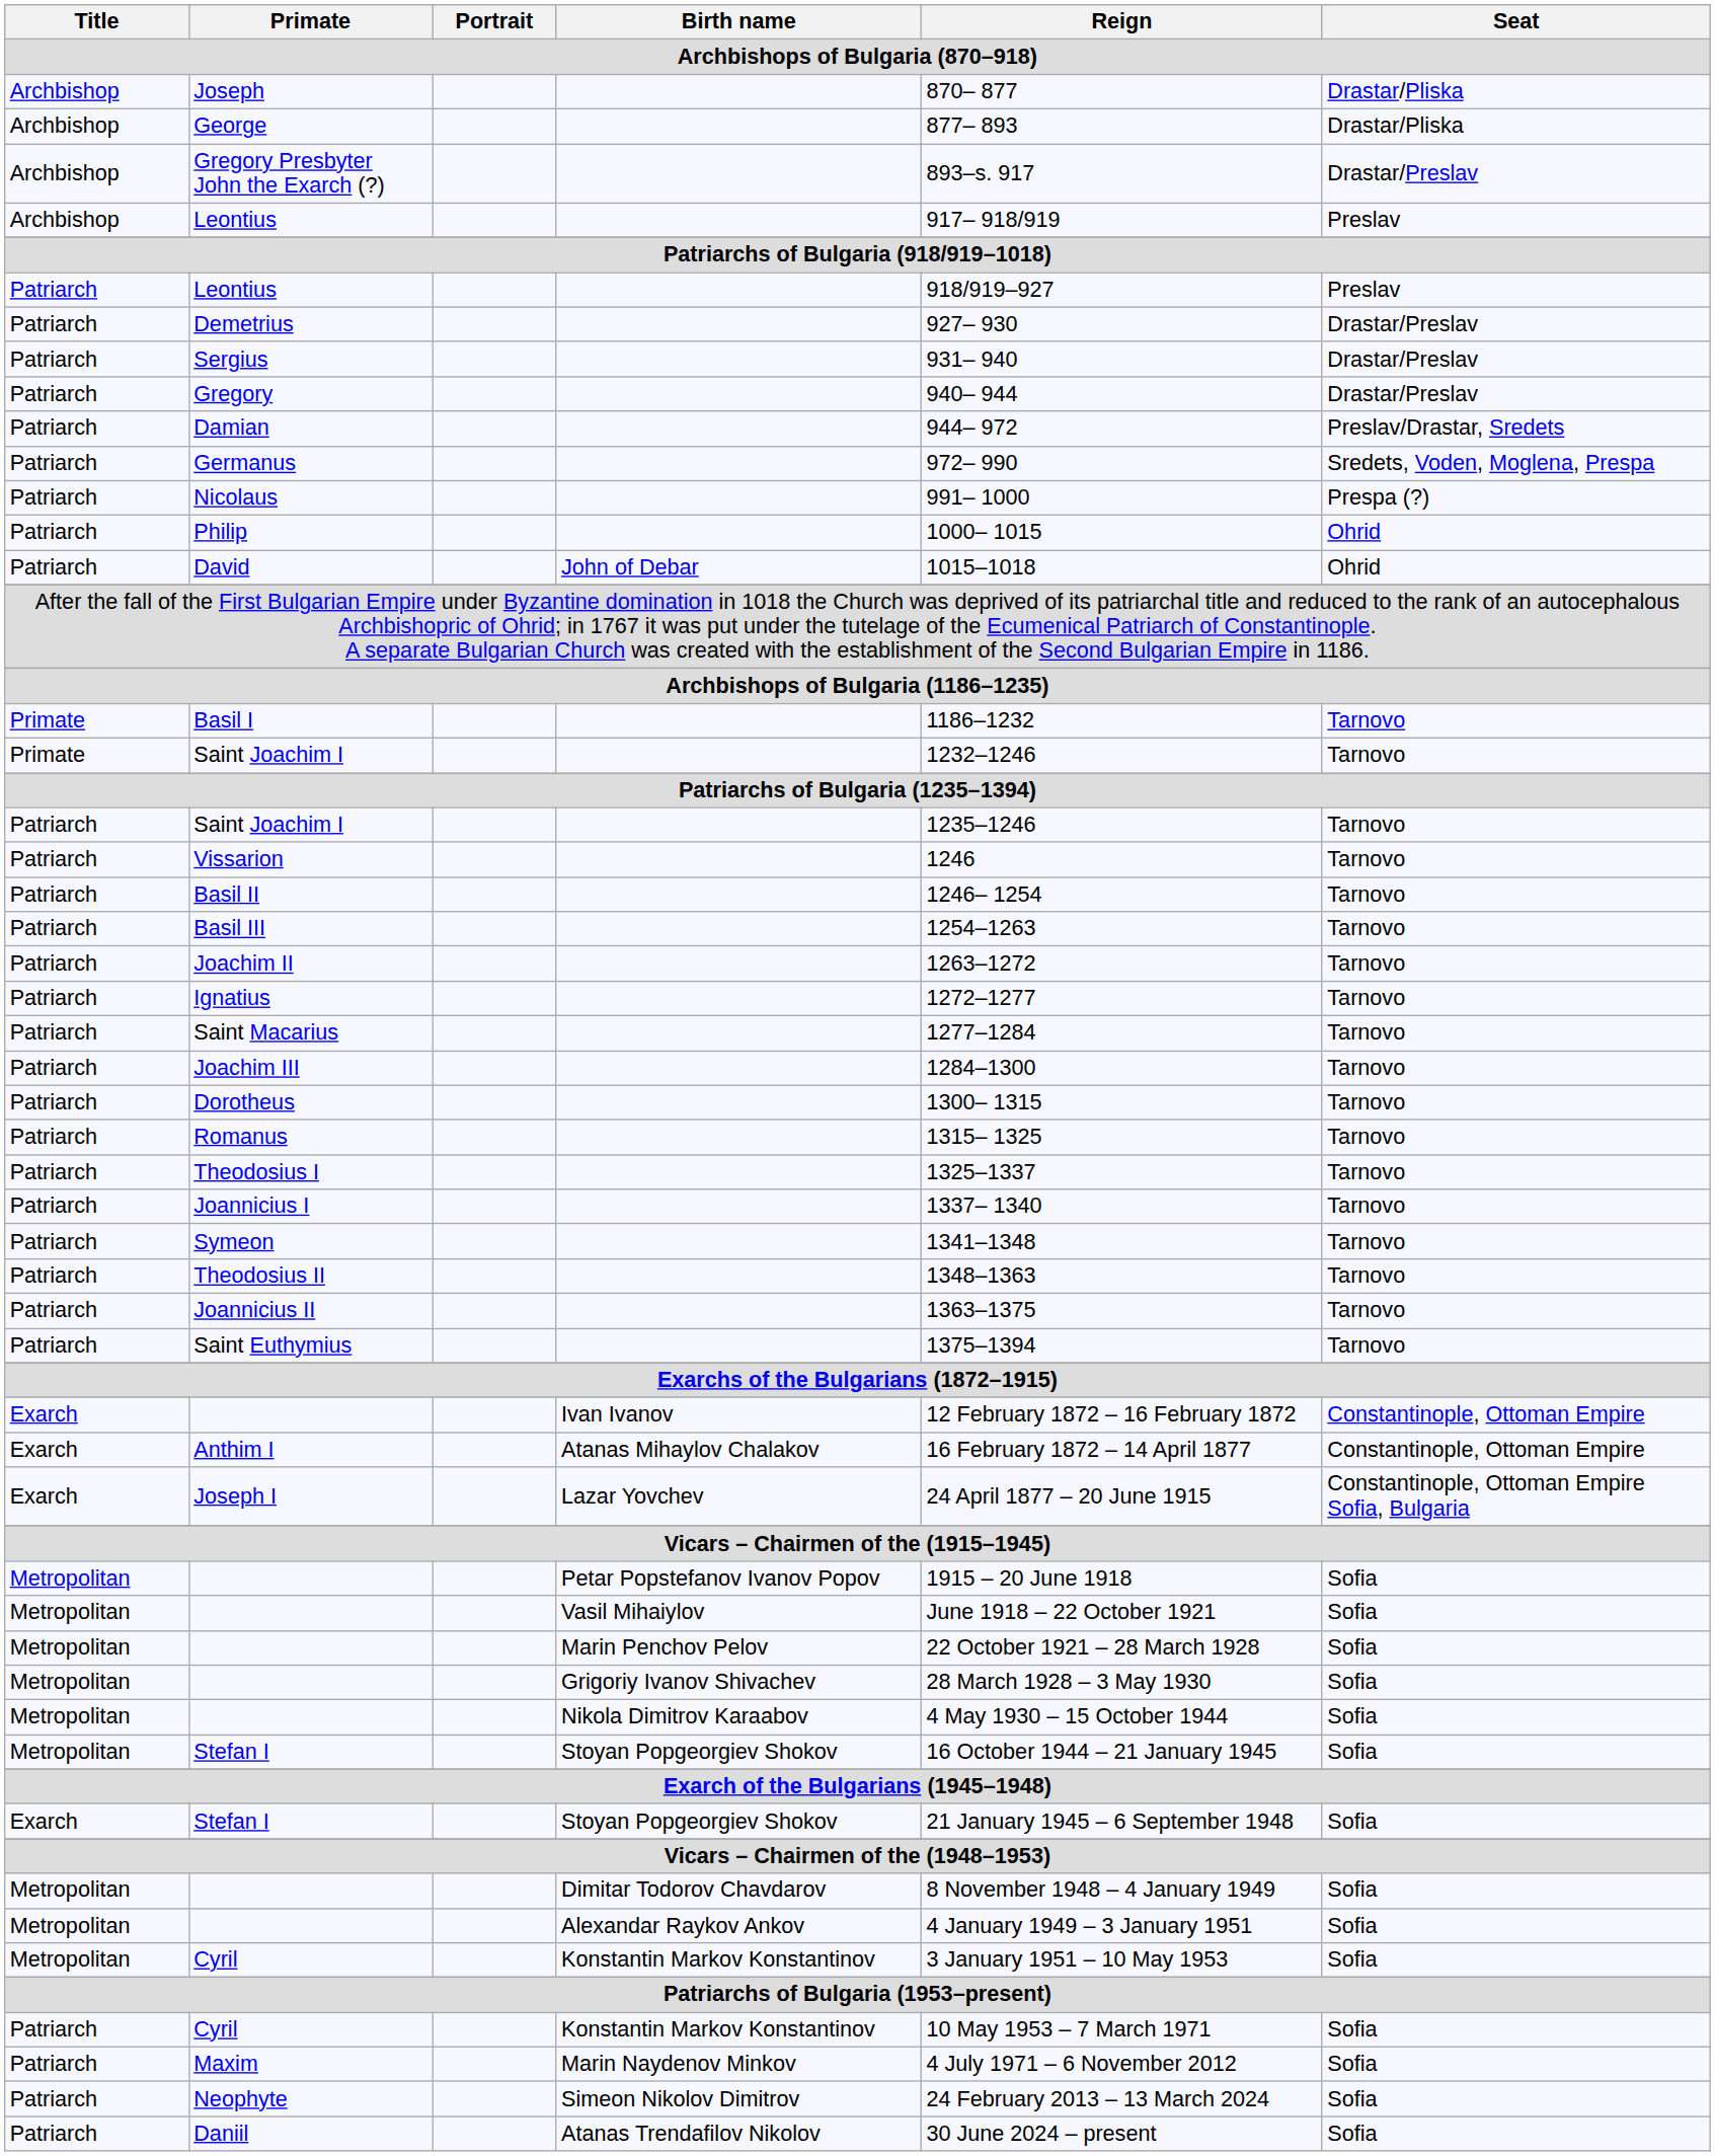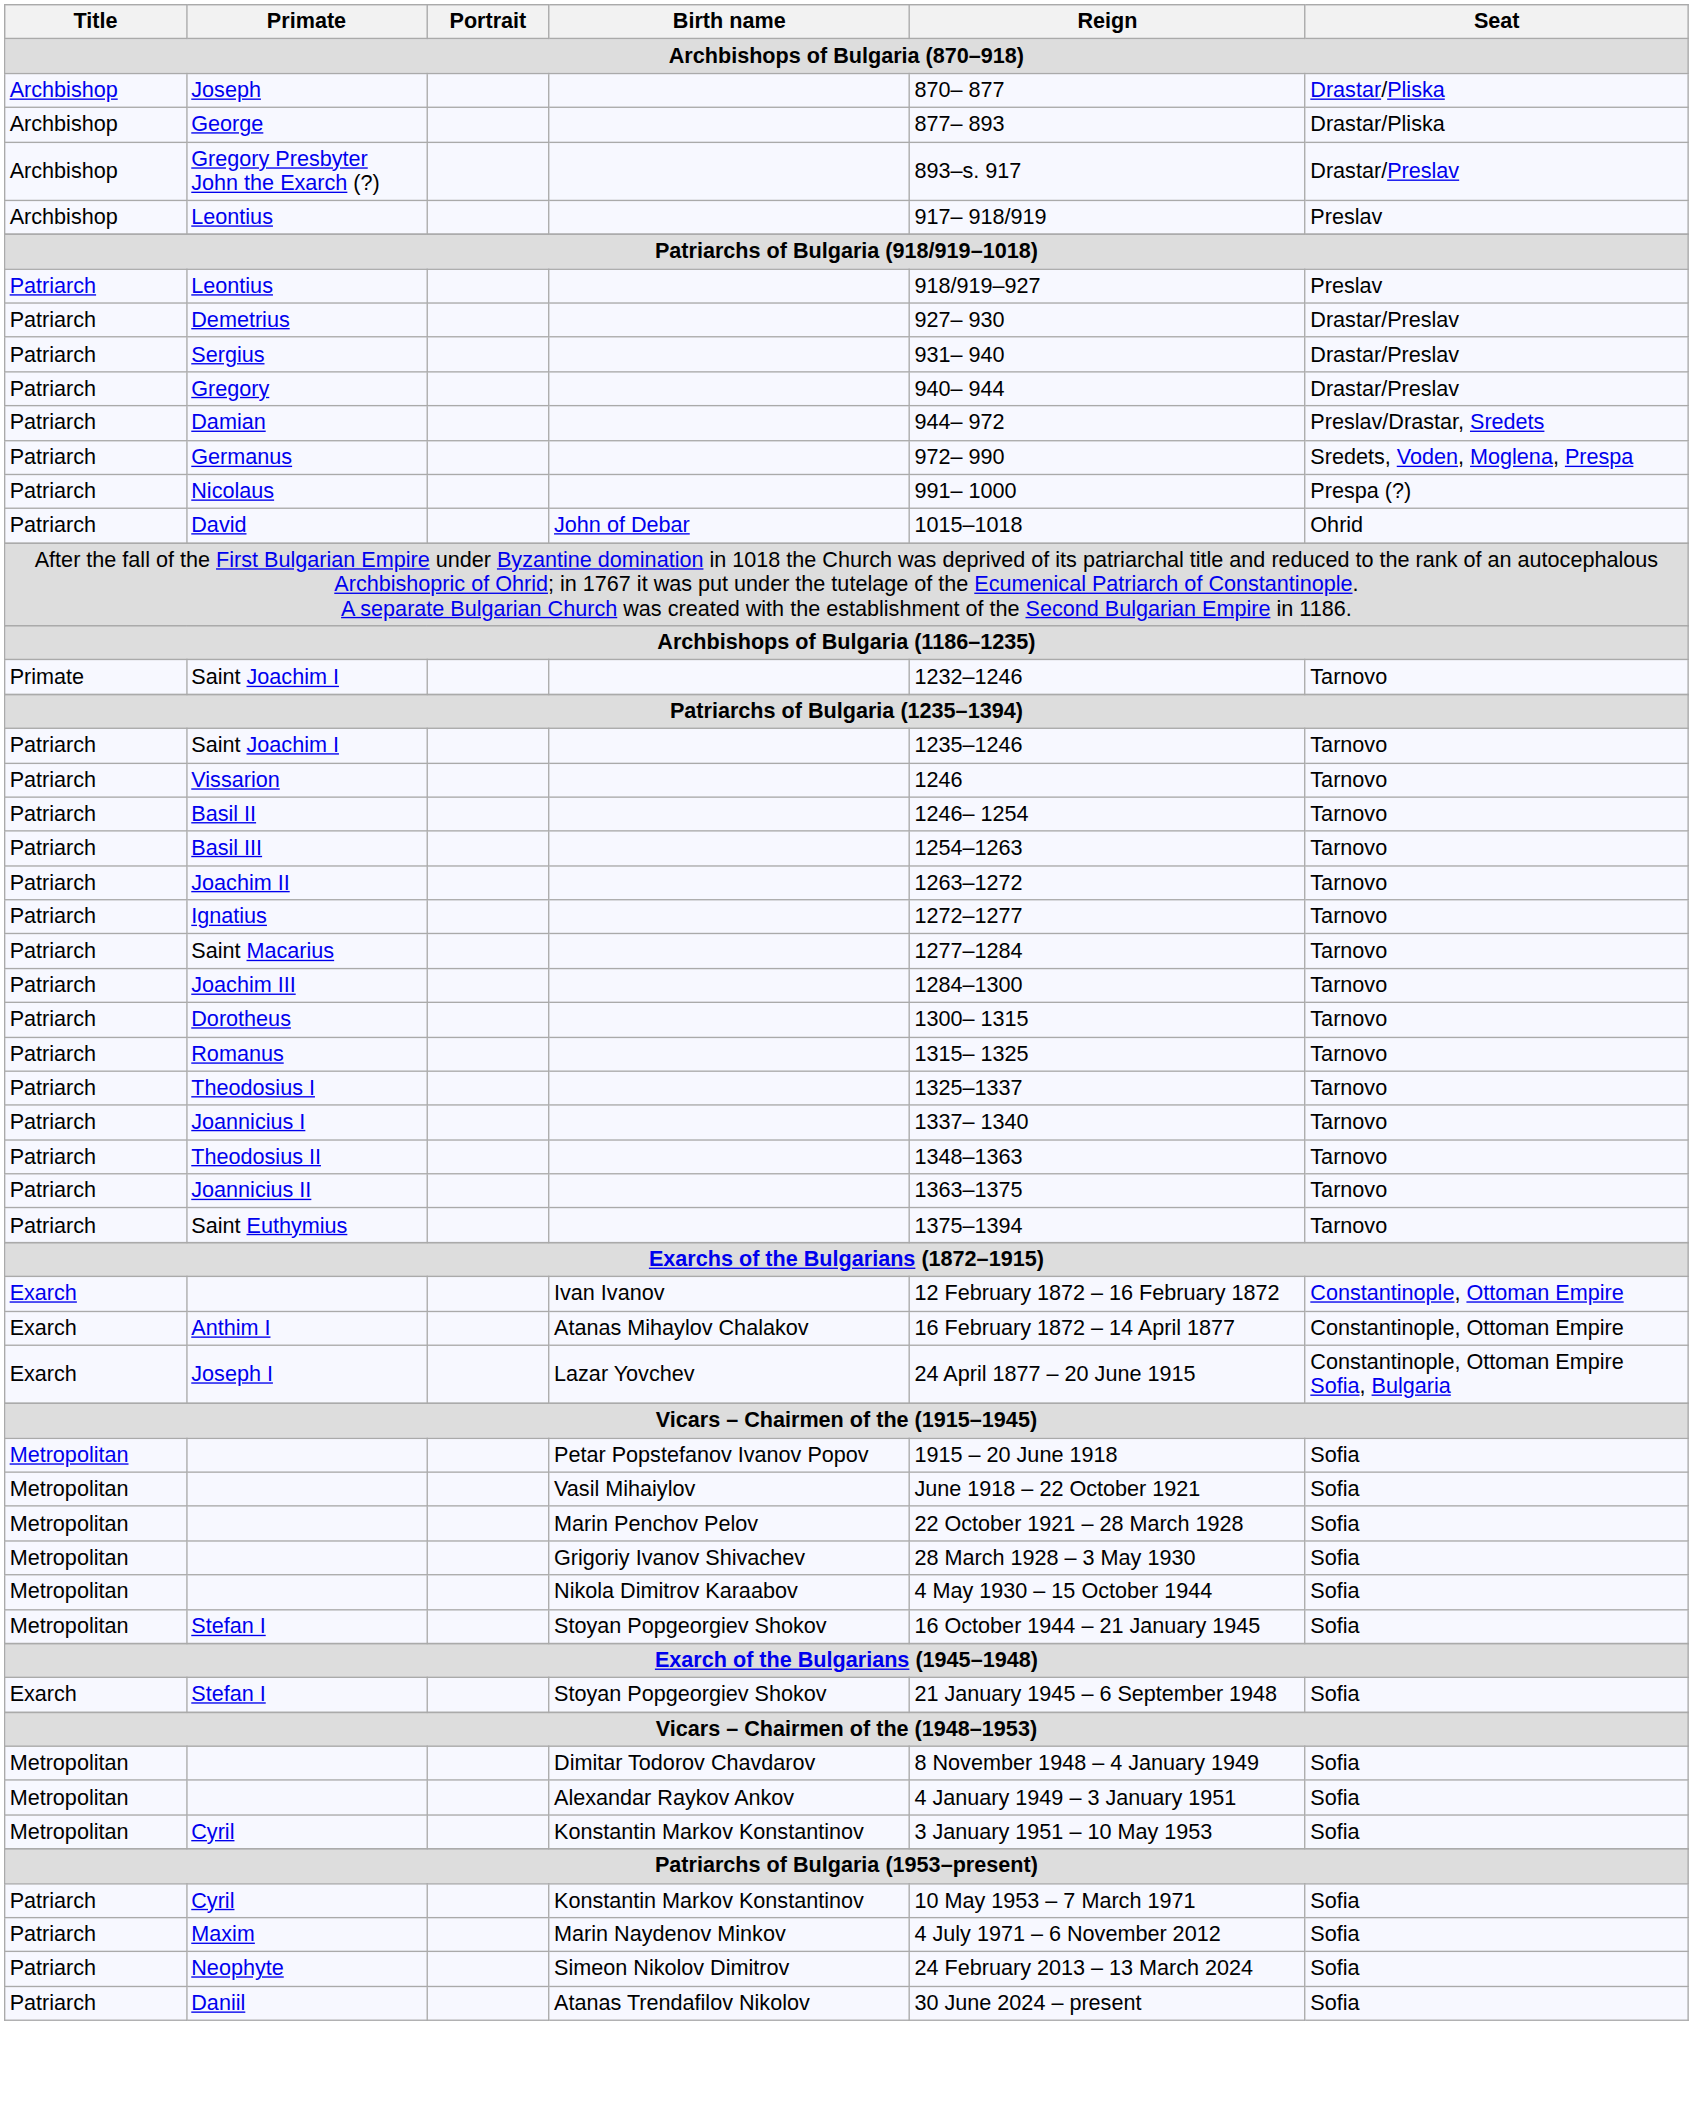 <table class="wikitable" style="border:1px solid #8888aa; background-color:#f7f8ff; padding:2px; font-size:100%;">
 <tr bgcolor="#CCCCCC" align="center">
 <th>Title</th>
 <th>Primate</th>
 <th>Portrait</th>
 <th>Birth name</th>
 <th>Reign</th>
 <th>Seat</th>
 </tr>
 <tr bgcolor="#DDDDDD" align="center">
 <td colspan=6><strong>Archbishops of Bulgaria (870–918)</strong></td>
 </tr>
 <tr>
 <td><a href='#'>Archbishop</a></td>
 <td><a href='#'>Joseph</a></td>
 <td></td>
 <td></td>
 <td>870– 877</td>
 <td><a href='#'>Drastar</a>/<a href='#'>Pliska</a></td>
 </tr>
 <tr>
 <td>Archbishop</td>
 <td><a href='#'>George</a></td>
 <td></td>
 <td></td>
 <td> 877– 893</td>
 <td>Drastar/Pliska</td>
 </tr>
 <tr>
 <td>Archbishop</td>
 <td><a href='#'>Gregory Presbyter</a><br><a href='#'>John the Exarch</a> (?)</td>
 <td></td>
 <td></td>
 <td> 893–s. 917</td>
 <td>Drastar/<a href='#'>Preslav</a></td>
 </tr>
 <tr>
 <td>Archbishop</td>
 <td><a href='#'>Leontius</a></td>
 <td></td>
 <td></td>
 <td> 917– 918/919</td>
 <td>Preslav</td>
 </tr>
 <tr>
 </tr>
 <tr bgcolor="#DDDDDD" align="center">
 <td colspan=6><strong>Patriarchs of Bulgaria (918/919–1018)</strong></td>
 </tr>
 <tr>
 <td><a href='#'>Patriarch</a><br></td>
 <td><a href='#'>Leontius</a></td>
 <td></td>
 <td></td>
 <td> 918/919–927</td>
 <td>Preslav</td>
 </tr>
 <tr>
 <td>Patriarch<br></td>
 <td><a href='#'>Demetrius</a></td>
 <td></td>
 <td></td>
 <td> 927– 930</td>
 <td>Drastar/Preslav</td>
 </tr>
 <tr>
 <td>Patriarch</td>
 <td><a href='#'>Sergius</a></td>
 <td></td>
 <td></td>
 <td> 931– 940</td>
 <td>Drastar/Preslav</td>
 </tr>
 <tr>
 <td>Patriarch</td>
 <td><a href='#'>Gregory</a></td>
 <td></td>
 <td></td>
 <td> 940– 944</td>
 <td>Drastar/Preslav</td>
 </tr>
 <tr>
 <td>Patriarch</td>
 <td><a href='#'>Damian</a></td>
 <td></td>
 <td></td>
 <td> 944– 972</td>
 <td>Preslav/Drastar, <a href='#'>Sredets</a></td>
 </tr>
 <tr>
 <td>Patriarch</td>
 <td><a href='#'>Germanus</a></td>
 <td></td>
 <td></td>
 <td> 972– 990</td>
 <td>Sredets, <a href='#'>Voden</a>, <a href='#'>Moglena</a>, <a href='#'>Prespa</a></td>
 </tr>
 <tr>
 <td>Patriarch</td>
 <td><a href='#'>Nicolaus</a></td>
 <td></td>
 <td></td>
 <td> 991– 1000</td>
 <td>Prespa (?)</td>
 </tr>
 <tr>
 <td>Patriarch</td>
-<td><a href='#'>Philip</a></td>
-<td></td>
-<td></td>
-<td> 1000– 1015</td>
-<td><a href='#'>Ohrid</a></td>
-</tr>
-<tr>
-<td>Patriarch</td>
 <td><a href='#'>David</a></td>
 <td></td>
 <td><a href='#'>John of Debar</a></td>
 <td> 1015–1018</td>
 <td>Ohrid</td>
 </tr>
 <tr>
 </tr>
 <tr bgcolor="#DDDDDD" align="center">
 <td colspan=6>After the fall of the <a href='#'>First Bulgarian Empire</a> under <a href='#'>Byzantine domination</a> in 1018 the Church was deprived of its patriarchal title and reduced to the rank of an autocephalous <a href='#'>Archbishopric of Ohrid</a>; in 1767 it was put under the tutelage of the <a href='#'>Ecumenical Patriarch of Constantinople</a>.<br><a href='#'>A separate Bulgarian Church</a> was created with the establishment of the <a href='#'>Second Bulgarian Empire</a> in 1186.</td>
 </tr>
 <tr>
 </tr>
 <tr bgcolor="#DDDDDD" align="center">
 <td colspan=6><strong>Archbishops of Bulgaria (1186–1235)</strong></td>
-</tr>
-<tr>
-<td><a href='#'>Primate</a><br></td>
-<td><a href='#'>Basil I</a></td>
-<td></td>
-<td></td>
-<td>1186–1232</td>
-<td><a href='#'>Tarnovo</a></td>
 </tr>
 <tr>
 <td>Primate</td>
 <td>Saint <a href='#'>Joachim I</a></td>
 <td></td>
 <td></td>
 <td>1232–1246</td>
 <td>Tarnovo</td>
 </tr>
 <tr>
 </tr>
 <tr bgcolor="#DDDDDD" align="center">
 <td colspan=6><strong>Patriarchs of Bulgaria (1235–1394)</strong></td>
 </tr>
 <tr>
 <td>Patriarch<br></td>
 <td>Saint <a href='#'>Joachim I</a></td>
 <td></td>
 <td></td>
 <td>1235–1246</td>
 <td>Tarnovo</td>
 </tr>
 <tr>
 <td>Patriarch</td>
 <td><a href='#'>Vissarion</a></td>
 <td></td>
 <td></td>
 <td> 1246</td>
 <td>Tarnovo</td>
 </tr>
 <tr>
 <td>Patriarch</td>
 <td><a href='#'>Basil II</a></td>
 <td></td>
 <td></td>
 <td>1246– 1254</td>
 <td>Tarnovo</td>
 </tr>
 <tr>
 <td>Patriarch</td>
 <td><a href='#'>Basil III</a></td>
 <td></td>
 <td></td>
 <td> 1254–1263</td>
 <td>Tarnovo</td>
 </tr>
 <tr>
 <td>Patriarch</td>
 <td><a href='#'>Joachim II</a></td>
 <td></td>
 <td></td>
 <td>1263–1272</td>
 <td>Tarnovo</td>
 </tr>
 <tr>
 <td>Patriarch</td>
 <td><a href='#'>Ignatius</a></td>
 <td></td>
 <td></td>
 <td>1272–1277</td>
 <td>Tarnovo</td>
 </tr>
 <tr>
 <td>Patriarch</td>
 <td>Saint <a href='#'>Macarius</a></td>
 <td></td>
 <td></td>
 <td>1277–1284</td>
 <td>Tarnovo</td>
 </tr>
 <tr>
 <td>Patriarch</td>
 <td><a href='#'>Joachim III</a></td>
 <td></td>
 <td></td>
 <td>1284–1300</td>
 <td>Tarnovo</td>
 </tr>
 <tr>
 <td>Patriarch</td>
 <td><a href='#'>Dorotheus</a></td>
 <td></td>
 <td></td>
 <td>1300– 1315</td>
 <td>Tarnovo</td>
 </tr>
 <tr>
 <td>Patriarch</td>
 <td><a href='#'>Romanus</a></td>
 <td></td>
 <td></td>
 <td> 1315– 1325</td>
 <td>Tarnovo</td>
 </tr>
 <tr>
 <td>Patriarch</td>
 <td><a href='#'>Theodosius I</a></td>
 <td></td>
 <td></td>
 <td> 1325–1337</td>
 <td>Tarnovo</td>
 </tr>
 <tr>
 <td>Patriarch</td>
 <td><a href='#'>Joannicius I</a></td>
 <td></td>
 <td></td>
 <td>1337– 1340</td>
-<td>Tarnovo</td>
-</tr>
-<tr>
-<td>Patriarch</td>
-<td><a href='#'>Symeon</a></td>
-<td></td>
-<td></td>
-<td> 1341–1348</td>
 <td>Tarnovo</td>
 </tr>
 <tr>
 <td>Patriarch</td>
 <td><a href='#'>Theodosius II</a></td>
 <td></td>
 <td></td>
 <td>1348–1363</td>
 <td>Tarnovo</td>
 </tr>
 <tr>
 <td>Patriarch</td>
 <td><a href='#'>Joannicius II</a></td>
 <td></td>
 <td></td>
 <td>1363–1375</td>
 <td>Tarnovo</td>
 </tr>
 <tr>
 <td>Patriarch</td>
 <td>Saint <a href='#'>Euthymius</a></td>
 <td></td>
 <td></td>
 <td>1375–1394</td>
 <td>Tarnovo</td>
 </tr>
 <tr>
 </tr>
 <tr bgcolor="#DDDDDD" align="center">
 <td colspan=6><strong><a href='#'>Exarchs of the Bulgarians</a> (1872–1915)</strong></td>
 </tr>
 <tr>
 <td><a href='#'>Exarch</a><br></td>
 <td></td>
 <td></td>
 <td>Ivan Ivanov</td>
 <td>12 February 1872 – 16 February 1872</td>
 <td><a href='#'>Constantinople</a>, <a href='#'>Ottoman Empire</a></td>
 </tr>
 <tr>
 <td>Exarch</td>
 <td><a href='#'>Anthim I</a></td>
 <td></td>
 <td>Atanas Mihaylov Chalakov</td>
 <td>16 February 1872 – 14 April 1877</td>
 <td>Constantinople, Ottoman Empire</td>
 </tr>
 <tr>
 <td>Exarch</td>
 <td><a href='#'>Joseph I</a></td>
 <td></td>
 <td>Lazar Yovchev</td>
 <td>24 April 1877 – 20 June 1915</td>
 <td>Constantinople, Ottoman Empire<br><a href='#'>Sofia</a>, <a href='#'>Bulgaria</a></td>
 </tr>
 <tr>
 </tr>
 <tr bgcolor="#DDDDDD" align="center">
 <td colspan=6><strong>Vicars – Chairmen of the  (1915–1945)</strong></td>
 </tr>
 <tr>
 <td><a href='#'>Metropolitan</a></td>
 <td></td>
 <td></td>
 <td>Petar Popstefanov Ivanov Popov</td>
 <td>1915 – 20 June 1918</td>
 <td>Sofia</td>
 </tr>
 <tr>
 <td>Metropolitan</td>
 <td></td>
 <td></td>
 <td>Vasil Mihaiylov</td>
 <td>June 1918 – 22 October 1921</td>
 <td>Sofia</td>
 </tr>
 <tr>
 <td>Metropolitan</td>
 <td></td>
 <td></td>
 <td>Marin Penchov Pelov</td>
 <td>22 October 1921 – 28 March 1928</td>
 <td>Sofia</td>
 </tr>
 <tr>
 <td>Metropolitan</td>
 <td></td>
 <td></td>
 <td>Grigoriy Ivanov Shivachev</td>
 <td>28 March 1928 – 3 May 1930</td>
 <td>Sofia</td>
 </tr>
 <tr>
 <td>Metropolitan</td>
 <td></td>
 <td></td>
 <td>Nikola Dimitrov Karaabov</td>
 <td>4 May 1930 – 15 October 1944</td>
 <td>Sofia</td>
 </tr>
 <tr>
 <td>Metropolitan</td>
 <td><a href='#'>Stefan I</a></td>
 <td></td>
 <td>Stoyan Popgeorgiev Shokov</td>
 <td>16 October 1944 – 21 January 1945</td>
 <td>Sofia</td>
 </tr>
 <tr>
 </tr>
 <tr bgcolor="#DDDDDD" align="center">
 <td colspan=6><strong><a href='#'>Exarch of the Bulgarians</a> (1945–1948)</strong></td>
 </tr>
 <tr>
 <td>Exarch<br></td>
 <td><a href='#'>Stefan I</a></td>
 <td></td>
 <td>Stoyan Popgeorgiev Shokov</td>
 <td>21 January 1945 – 6 September 1948</td>
 <td>Sofia</td>
 </tr>
 <tr>
 </tr>
 <tr bgcolor="#DDDDDD" align="center">
 <td colspan=6><strong>Vicars – Chairmen of the  (1948–1953)</strong></td>
 </tr>
 <tr>
 <td>Metropolitan</td>
 <td></td>
 <td></td>
 <td>Dimitar Todorov Chavdarov</td>
 <td>8 November 1948 – 4 January 1949</td>
 <td>Sofia</td>
 </tr>
 <tr>
 <td>Metropolitan</td>
 <td></td>
 <td></td>
 <td>Alexandar Raykov Ankov</td>
 <td>4 January 1949 – 3 January 1951</td>
 <td>Sofia</td>
 </tr>
 <tr>
 <td>Metropolitan</td>
 <td><a href='#'>Cyril</a></td>
 <td></td>
 <td>Konstantin Markov Konstantinov</td>
 <td>3 January 1951 – 10 May 1953</td>
 <td>Sofia</td>
 </tr>
 <tr>
 </tr>
 <tr bgcolor="#DDDDDD" align="center">
 <td colspan=6><strong>Patriarchs of Bulgaria (1953–present)</strong></td>
 </tr>
 <tr>
 <td>Patriarch<br></td>
 <td><a href='#'>Cyril</a></td>
 <td></td>
 <td>Konstantin Markov Konstantinov</td>
 <td>10 May 1953 – 7 March 1971</td>
 <td>Sofia</td>
 </tr>
 <tr>
 <td>Patriarch</td>
 <td><a href='#'>Maxim</a></td>
 <td></td>
 <td>Marin Naydenov Minkov</td>
 <td>4 July 1971 – 6 November 2012</td>
 <td>Sofia</td>
 </tr>
 <tr>
 <td>Patriarch</td>
 <td><a href='#'>Neophyte</a></td>
 <td></td>
 <td>Simeon Nikolov Dimitrov</td>
 <td>24 February 2013 – 13 March 2024</td>
 <td>Sofia</td>
 </tr>
 <tr>
 <td>Patriarch</td>
 <td><a href='#'>Daniil</a></td>
 <td></td>
 <td>Atanas Trendafilov Nikolov</td>
 <td>30 June 2024 – present</td>
 <td>Sofia</td>
 </tr>
 </table>
